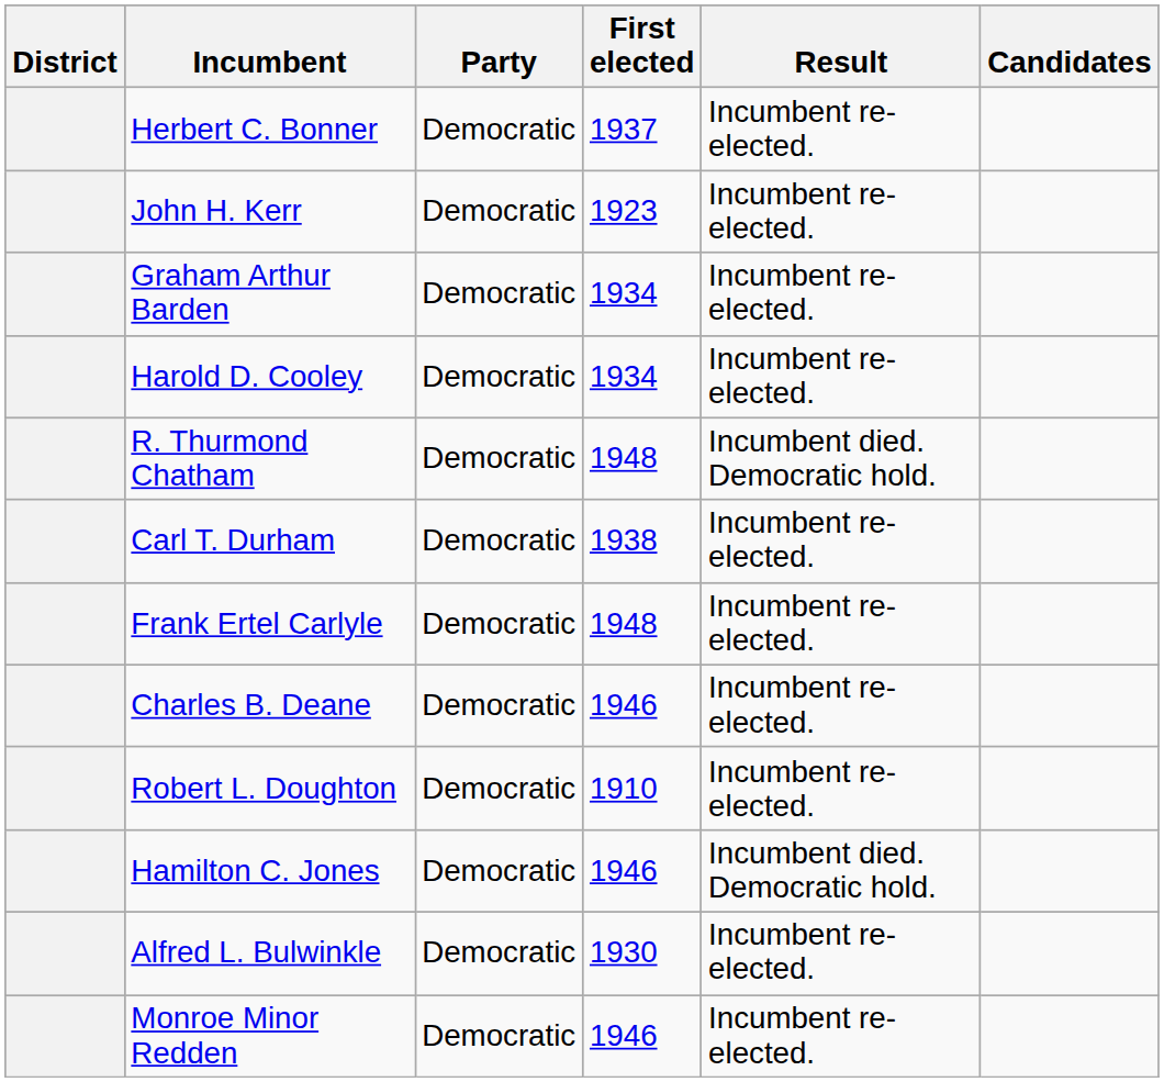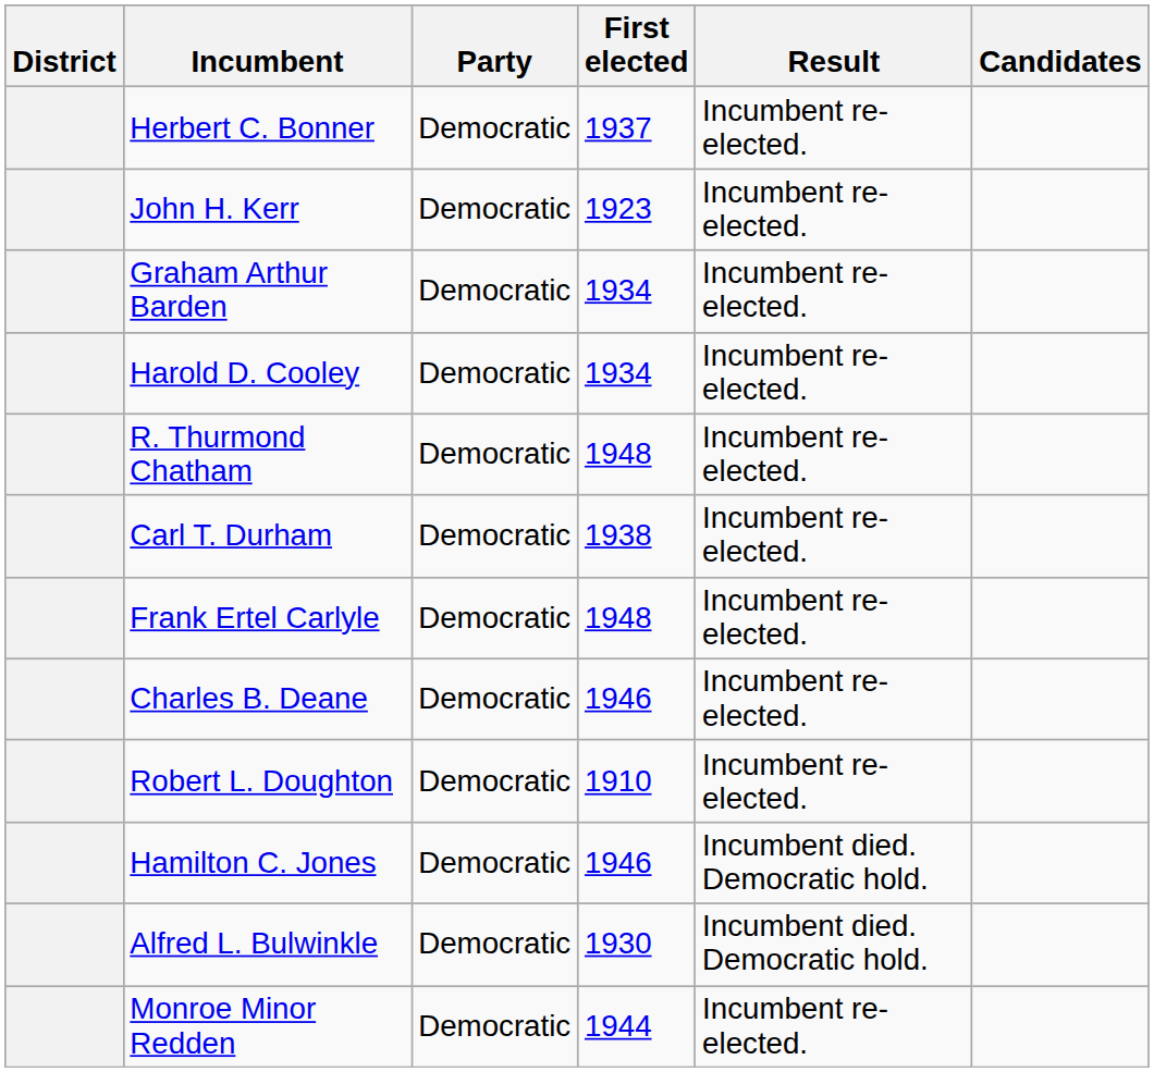 <table class=wikitable>
 <tr valign=bottom>
 <th>District</th>
 <th>Incumbent</th>
 <th>Party</th>
 <th>First<br>elected</th>
 <th>Result</th>
 <th>Candidates</th>
 </tr>
 <tr>
 <th></th>
 <td><a href='#'>Herbert C. Bonner</a></td>
 <td>Democratic</td>
 <td><a href='#'>1937</a></td>
 <td>Incumbent re-elected.</td>
 <td nowrap></td>
 </tr>
 <tr>
 <th></th>
 <td><a href='#'>John H. Kerr</a></td>
 <td>Democratic</td>
 <td><a href='#'>1923</a></td>
 <td>Incumbent re-elected.</td>
 <td nowrap></td>
 </tr>
 <tr>
 <th></th>
 <td><a href='#'>Graham Arthur Barden</a></td>
 <td>Democratic</td>
 <td><a href='#'>1934</a></td>
 <td>Incumbent re-elected.</td>
 <td nowrap></td>
 </tr>
 <tr>
 <th></th>
 <td><a href='#'>Harold D. Cooley</a></td>
 <td>Democratic</td>
 <td><a href='#'>1934</a></td>
 <td>Incumbent re-elected.</td>
 <td nowrap></td>
 </tr>
 <tr>
 <th></th>
 <td><a href='#'>R. Thurmond Chatham</a></td>
 <td>Democratic</td>
 <td><a href='#'>1948</a></td>
-<td>Incumbent died.<br> Democratic hold.</td>
+<td>Incumbent re-elected.</td>
 <td nowrap></td>
 </tr>
 <tr>
 <th></th>
 <td><a href='#'>Carl T. Durham</a></td>
 <td>Democratic</td>
 <td><a href='#'>1938</a></td>
 <td>Incumbent re-elected.</td>
 <td nowrap></td>
 </tr>
 <tr>
 <th></th>
 <td><a href='#'>Frank Ertel Carlyle</a></td>
 <td>Democratic</td>
 <td><a href='#'>1948</a></td>
 <td>Incumbent re-elected.</td>
 <td nowrap></td>
 </tr>
 <tr>
 <th></th>
 <td><a href='#'>Charles B. Deane</a></td>
 <td>Democratic</td>
 <td><a href='#'>1946</a></td>
 <td>Incumbent re-elected.</td>
 <td nowrap></td>
 </tr>
 <tr>
 <th></th>
 <td><a href='#'>Robert L. Doughton</a></td>
 <td>Democratic</td>
 <td><a href='#'>1910</a></td>
 <td>Incumbent re-elected.</td>
 <td nowrap></td>
 </tr>
 <tr>
 <th></th>
 <td><a href='#'>Hamilton C. Jones</a></td>
 <td>Democratic</td>
 <td><a href='#'>1946</a></td>
 <td>Incumbent died.<br> Democratic hold.</td>
 <td nowrap></td>
 </tr>
 <tr>
 <th></th>
 <td><a href='#'>Alfred L. Bulwinkle</a></td>
 <td>Democratic</td>
 <td><a href='#'>1930</a></td>
-<td>Incumbent re-elected.</td>
+<td>Incumbent died.<br> Democratic hold.</td>
 <td nowrap></td>
 </tr>
 <tr>
 <th></th>
 <td><a href='#'>Monroe Minor Redden</a></td>
 <td>Democratic</td>
-<td><a href='#'>1946</a></td>
+<td><a href='#'>1944</a></td>
 <td>Incumbent re-elected.</td>
 <td nowrap></td>
 </tr>
 </table>
